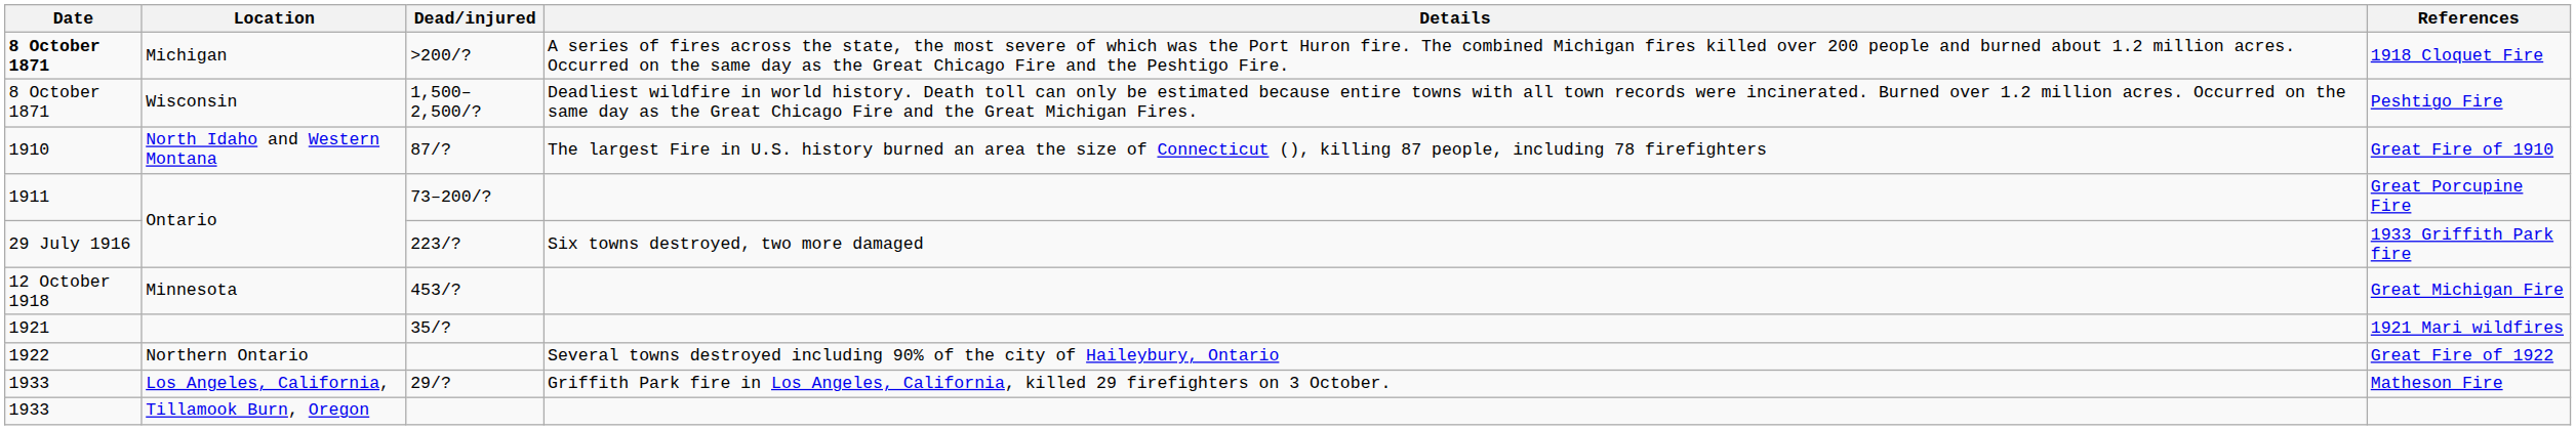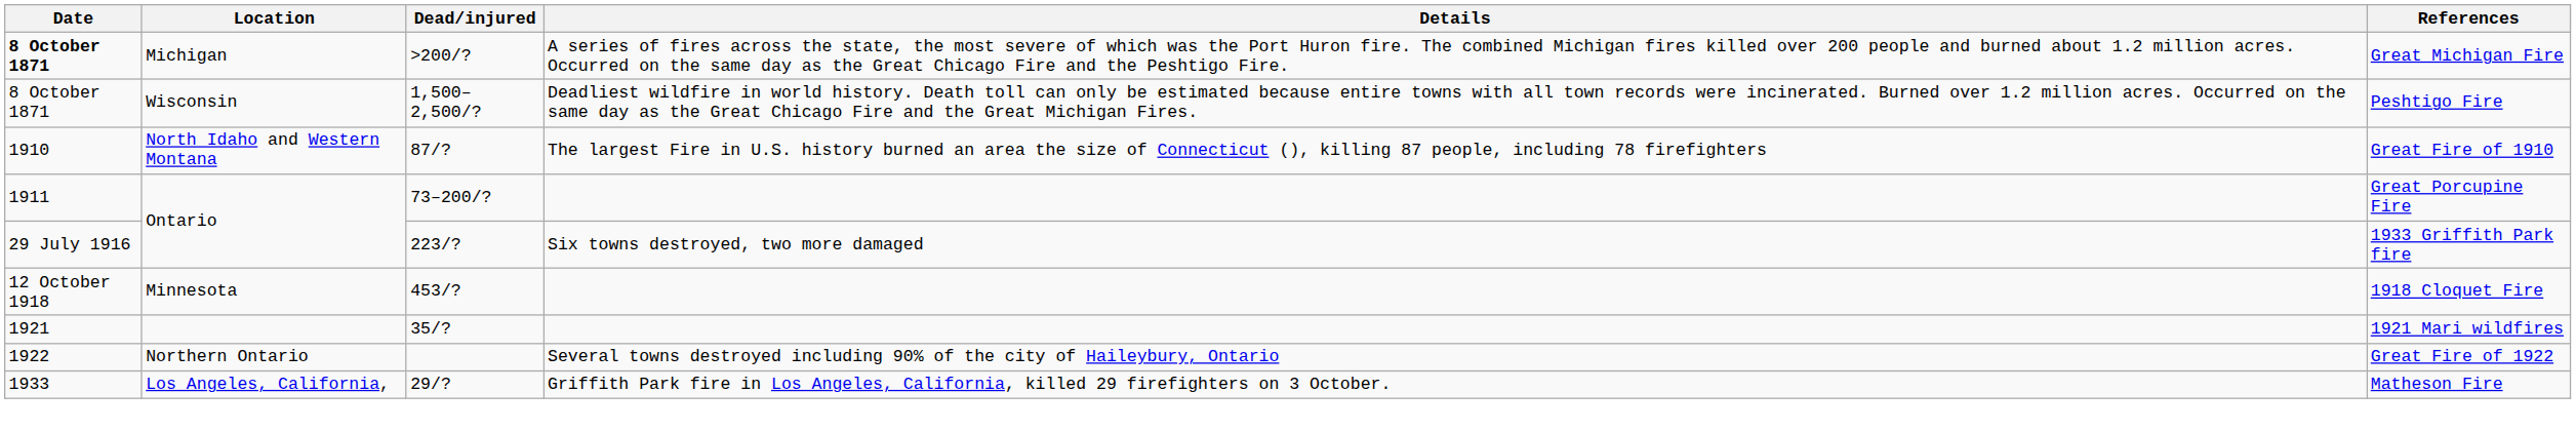 <table class="wikitable sortable sticky-header">
 <tr>
 <th>Date</th>
 <th>Location</th>
 <th>Dead/injured</th>
 <th>Details</th>
 <th>References</th>
 </tr>
 <tr>
 <td><strong>8 October 1871</strong></td>
 <td>Michigan</td>
 <td>>200/?</td>
 <td>A series of fires across the state, the most severe of which was the Port Huron fire. The combined Michigan fires killed over 200 people and burned about 1.2 million acres. Occurred on the same day as the Great Chicago Fire and the Peshtigo Fire.</td>
-<td><a href='#'>1918 Cloquet Fire</a></td>
+<td><a href='#'>Great Michigan Fire</a></td>
 </tr>
 <tr>
 <td>8 October 1871</td>
 <td>Wisconsin</td>
 <td>1,500–2,500/?</td>
 <td>Deadliest wildfire in world history. Death toll can only be estimated because entire towns with all town records were incinerated. Burned over 1.2 million acres. Occurred on the same day as the Great Chicago Fire and the Great Michigan Fires.</td>
 <td><a href='#'>Peshtigo Fire</a></td>
 </tr>
 <tr>
 <td>1910</td>
 <td><a href='#'>North Idaho</a> and <a href='#'>Western Montana</a></td>
 <td>87/?</td>
 <td>The largest Fire in U.S. history burned an area the size of <a href='#'>Connecticut</a> (), killing 87 people, including 78 firefighters</td>
 <td><a href='#'>Great Fire of 1910</a></td>
 </tr>
 <tr>
 <td>1911</td>
 <td rowspan="2">Ontario</td>
 <td>73–200/?</td>
 <td></td>
 <td><a href='#'>Great Porcupine Fire</a></td>
 </tr>
 <tr>
 <td>29 July 1916</td>
 <td>223/?</td>
 <td>Six towns destroyed, two more damaged</td>
 <td><a href='#'>1933 Griffith Park fire</a></td>
 </tr>
 <tr>
 <td>12 October 1918</td>
 <td>Minnesota</td>
 <td>453/?</td>
 <td></td>
-<td><a href='#'>Great Michigan Fire</a></td>
+<td><a href='#'>1918 Cloquet Fire</a></td>
 </tr>
 <tr>
 <td>1921</td>
 <td></td>
 <td>35/?</td>
 <td></td>
 <td><a href='#'>1921 Mari wildfires</a></td>
 </tr>
 <tr>
 <td>1922</td>
 <td>Northern Ontario</td>
 <td></td>
 <td>Several towns destroyed including 90% of the city of <a href='#'>Haileybury, Ontario</a></td>
 <td><a href='#'>Great Fire of 1922</a></td>
 </tr>
 <tr>
 <td>1933</td>
 <td><a href='#'>Los Angeles, California</a>,</td>
 <td>29/?</td>
 <td>Griffith Park fire in <a href='#'>Los Angeles, California</a>, killed 29 firefighters on 3 October.</td>
 <td><a href='#'>Matheson Fire</a></td>
 </tr>
-<tr>
-<td>1933</td>
-<td><a href='#'>Tillamook Burn</a>, <a href='#'>Oregon</a></td>
-<td></td>
-<td></td>
-<td></td>
-</tr>
 </table>
